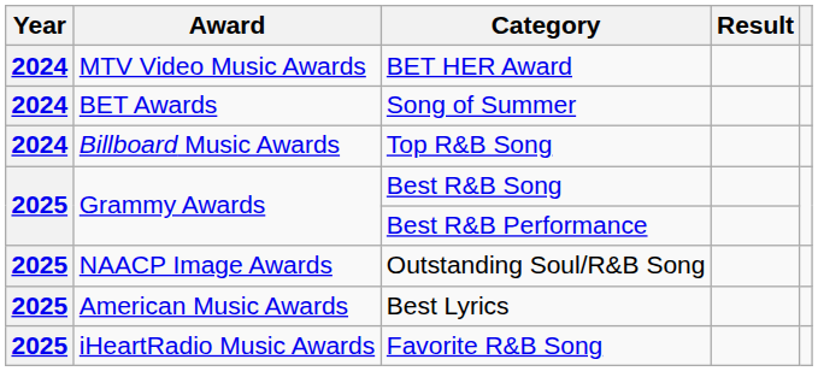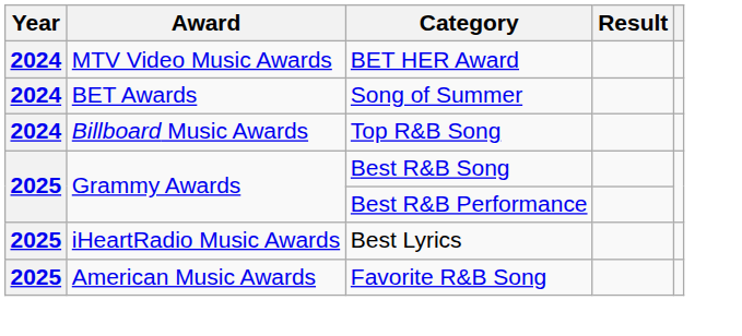 <table class="wikitable plainrowheaders">
 <tr align=center>
 <th scope="col">Year</th>
 <th scope="col">Award</th>
 <th scope="col">Category</th>
 <th scope="col">Result</th>
 <th scope="col"></th>
 </tr>
 <tr>
 <th scope="row"><a href='#'>2024</a></th>
 <td><a href='#'>MTV Video Music Awards</a></td>
 <td><a href='#'>BET HER Award</a></td>
 <td></td>
 <td style="text-align:center;"></td>
 </tr>
 <tr>
 <th scope="row"><a href='#'>2024</a></th>
 <td><a href='#'>BET Awards</a></td>
 <td><a href='#'>Song of Summer</a></td>
 <td></td>
 <td style="text-align:center;"></td>
 </tr>
 <tr>
 <th scope="row"><a href='#'>2024</a></th>
 <td><a href='#'><em>Billboard</em> Music Awards</a></td>
 <td><a href='#'>Top R&B Song</a></td>
 <td></td>
 <td style="text-align:center;"></td>
 </tr>
 <tr>
 <th rowspan="2" scope="row"><a href='#'>2025</a></th>
 <td rowspan="2"><a href='#'>Grammy Awards</a></td>
 <td><a href='#'>Best R&B Song</a></td>
 <td></td>
 <td rowspan="2" style="text-align:center;"></td>
 </tr>
 <tr>
 <td><a href='#'>Best R&B Performance</a></td>
 <td></td>
 </tr>
 <tr>
 <th scope="row"><a href='#'>2025</a></th>
-<td><a href='#'>NAACP Image Awards</a></td>
-<td>Outstanding Soul/R&B Song</td>
-<td></td>
-<td style="text-align:center;"></td>
-</tr>
-<tr>
-<th scope="row"><a href='#'>2025</a></th>
-<td><a href='#'>American Music Awards</a></td>
+<td><a href='#'>iHeartRadio Music Awards</a></td>
 <td>Best Lyrics</td>
 <td></td>
 <td align="center"></td>
 </tr>
 <tr>
 <th scope="row"><a href='#'>2025</a></th>
-<td><a href='#'>iHeartRadio Music Awards</a></td>
+<td><a href='#'>American Music Awards</a></td>
 <td><a href='#'>Favorite R&B Song</a></td>
 <td></td>
 <td align="center"></td>
 </tr>
 </table>
